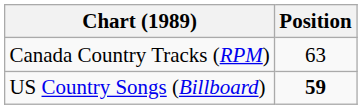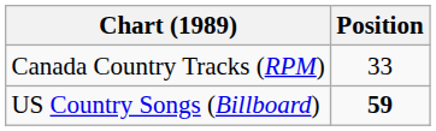 <table class="wikitable sortable">
 <tr>
 <th scope="col">Chart (1989)</th>
 <th scope="col">Position</th>
 </tr>
 <tr>
 <td>Canada Country Tracks (<em><a href='#'>RPM</a></em>)</td>
-<td align="center">63</td>
+<td align="center">33</td>
 </tr>
 <tr>
 <td>US <a href='#'>Country Songs</a> (<em><a href='#'>Billboard</a></em>)</td>
 <td align="center"><strong>59</strong></td>
 </tr>
 </table>
